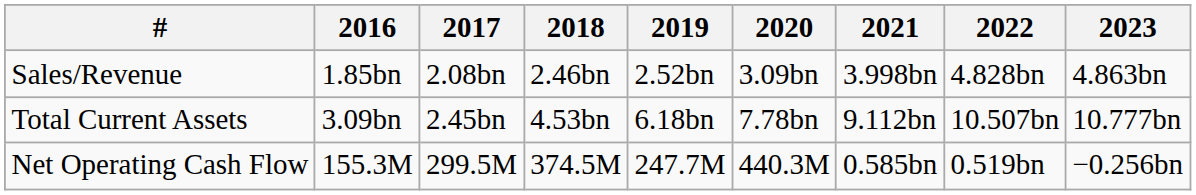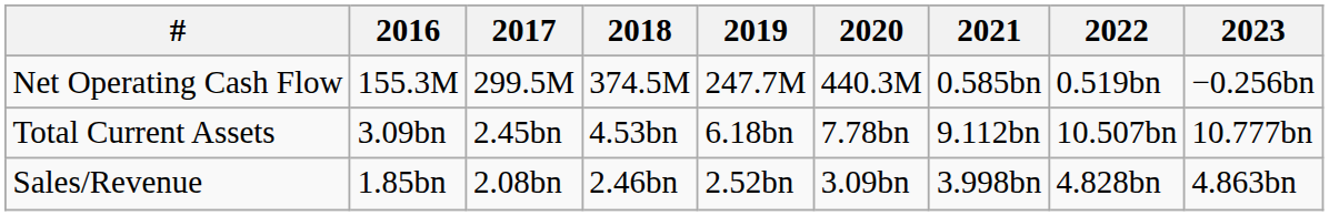 <table class="wikitable">
 <tr>
 <th>#</th>
 <th>2016</th>
 <th>2017</th>
 <th>2018</th>
 <th>2019</th>
 <th>2020</th>
 <th>2021</th>
 <th>2022</th>
 <th>2023</th>
 </tr>
 <tr>
-<td>Sales/Revenue</td>
-<td>1.85bn</td>
-<td>2.08bn</td>
-<td>2.46bn</td>
-<td>2.52bn</td>
-<td>3.09bn</td>
-<td>3.998bn</td>
-<td>4.828bn</td>
-<td>4.863bn</td>
+<td>Net Operating Cash Flow</td>
+<td>155.3M</td>
+<td>299.5M</td>
+<td>374.5M</td>
+<td>247.7M</td>
+<td>440.3M</td>
+<td>0.585bn</td>
+<td>0.519bn</td>
+<td>−0.256bn</td>
 </tr>
 <tr>
 <td>Total Current Assets</td>
 <td>3.09bn</td>
 <td>2.45bn</td>
 <td>4.53bn</td>
 <td>6.18bn</td>
 <td>7.78bn</td>
 <td>9.112bn</td>
 <td>10.507bn</td>
 <td>10.777bn</td>
 </tr>
 <tr>
-<td>Net Operating Cash Flow</td>
-<td>155.3M</td>
-<td>299.5M</td>
-<td>374.5M</td>
-<td>247.7M</td>
-<td>440.3M</td>
-<td>0.585bn</td>
-<td>0.519bn</td>
-<td>−0.256bn</td>
+<td>Sales/Revenue</td>
+<td>1.85bn</td>
+<td>2.08bn</td>
+<td>2.46bn</td>
+<td>2.52bn</td>
+<td>3.09bn</td>
+<td>3.998bn</td>
+<td>4.828bn</td>
+<td>4.863bn</td>
 </tr>
 </table>
